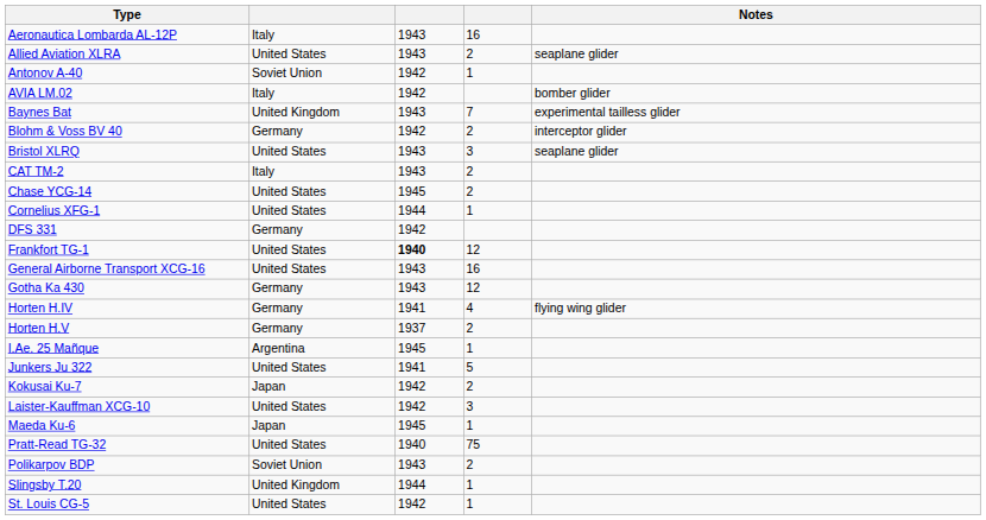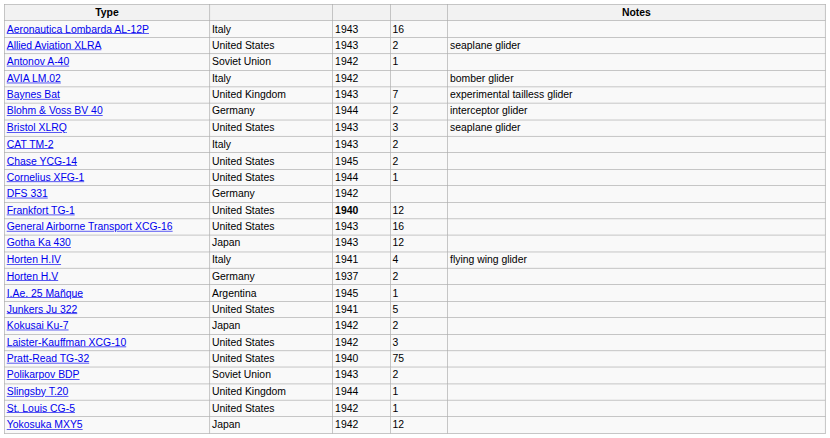 <table class="wikitable sortable" border=1 style=width:100%>
 <tr>
 <th style=width:25%>Type</th>
 <th style=width:15%></th>
 <th style=width:7%></th>
 <th style=width:7%></th>
 <th>Notes</th>
 </tr>
 <tr>
 <td><a href='#'>Aeronautica Lombarda AL-12P</a></td>
 <td>Italy</td>
 <td>1943</td>
 <td>16</td>
 <td></td>
 </tr>
 <tr>
 <td><a href='#'>Allied Aviation XLRA</a></td>
 <td>United States</td>
 <td>1943</td>
 <td>2</td>
 <td>seaplane glider</td>
 </tr>
 <tr>
 <td><a href='#'>Antonov A-40</a></td>
 <td>Soviet Union</td>
 <td>1942</td>
 <td>1</td>
 <td></td>
 </tr>
 <tr>
 <td><a href='#'>AVIA LM.02</a></td>
 <td>Italy</td>
 <td>1942</td>
 <td></td>
 <td>bomber glider</td>
 </tr>
 <tr>
 <td><a href='#'>Baynes Bat</a></td>
 <td>United Kingdom</td>
 <td>1943</td>
 <td>7</td>
 <td>experimental tailless glider</td>
 </tr>
 <tr>
 <td><a href='#'>Blohm & Voss BV 40</a></td>
 <td>Germany</td>
-<td>1942</td>
+<td>1944</td>
 <td>2</td>
 <td>interceptor glider</td>
 </tr>
 <tr>
 <td><a href='#'>Bristol XLRQ</a></td>
 <td>United States</td>
 <td>1943</td>
 <td>3</td>
 <td>seaplane glider</td>
 </tr>
 <tr>
 <td><a href='#'>CAT TM-2</a></td>
 <td>Italy</td>
 <td>1943</td>
 <td>2</td>
 <td></td>
 </tr>
 <tr>
 <td><a href='#'>Chase YCG-14</a></td>
 <td>United States</td>
 <td>1945</td>
 <td>2</td>
 <td></td>
 </tr>
 <tr>
 <td><a href='#'>Cornelius XFG-1</a></td>
 <td>United States</td>
 <td>1944</td>
 <td>1</td>
 <td></td>
 </tr>
 <tr>
 <td><a href='#'>DFS 331</a></td>
 <td>Germany</td>
 <td>1942</td>
 <td></td>
 <td></td>
 </tr>
 <tr>
 <td><a href='#'>Frankfort TG-1</a></td>
 <td>United States</td>
 <td><strong>1940</strong></td>
 <td>12</td>
 <td></td>
 </tr>
 <tr>
 <td><a href='#'>General Airborne Transport XCG-16</a></td>
 <td>United States</td>
 <td>1943</td>
 <td>16</td>
 <td></td>
 </tr>
 <tr>
 <td><a href='#'>Gotha Ka 430</a></td>
-<td>Germany</td>
+<td>Japan</td>
 <td>1943</td>
 <td>12</td>
 <td></td>
 </tr>
 <tr>
 <td><a href='#'>Horten H.IV</a></td>
-<td>Germany</td>
+<td>Italy</td>
 <td>1941</td>
 <td>4</td>
 <td>flying wing glider</td>
 </tr>
 <tr>
 <td><a href='#'>Horten H.V</a></td>
 <td>Germany</td>
 <td>1937</td>
 <td>2</td>
 <td></td>
 </tr>
 <tr>
 <td><a href='#'>I.Ae. 25 Mañque</a></td>
 <td>Argentina</td>
 <td>1945</td>
 <td>1</td>
 <td></td>
 </tr>
 <tr>
 <td><a href='#'>Junkers Ju 322</a></td>
 <td>United States</td>
 <td>1941</td>
 <td>5</td>
 <td></td>
 </tr>
 <tr>
 <td><a href='#'>Kokusai Ku-7</a></td>
 <td>Japan</td>
 <td>1942</td>
 <td>2</td>
 <td></td>
 </tr>
 <tr>
 <td><a href='#'>Laister-Kauffman XCG-10</a></td>
 <td>United States</td>
 <td>1942</td>
 <td>3</td>
 <td></td>
 </tr>
 <tr>
-<td><a href='#'>Maeda Ku-6</a></td>
-<td>Japan</td>
-<td>1945</td>
-<td>1</td>
-<td></td>
-</tr>
-<tr>
 <td><a href='#'>Pratt-Read TG-32</a></td>
 <td>United States</td>
 <td>1940</td>
 <td>75</td>
 <td></td>
 </tr>
 <tr>
 <td><a href='#'>Polikarpov BDP</a></td>
 <td>Soviet Union</td>
 <td>1943</td>
 <td>2</td>
 <td></td>
 </tr>
 <tr>
 <td><a href='#'>Slingsby T.20</a></td>
 <td>United Kingdom</td>
 <td>1944</td>
 <td>1</td>
 <td></td>
 </tr>
 <tr>
 <td><a href='#'>St. Louis CG-5</a></td>
 <td>United States</td>
 <td>1942</td>
 <td>1</td>
 <td></td>
 </tr>
+<tr>
+<td><a href='#'>Yokosuka MXY5</a></td>
+<td>Japan</td>
+<td>1942</td>
+<td>12</td>
+<td></td>
+</tr>
 </table>
